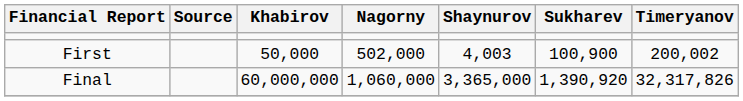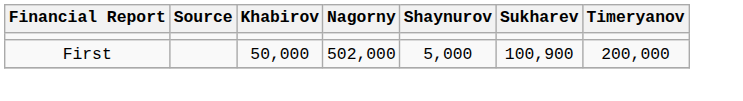 <table class="wikitable" style="text-align:center; font-size:90%; line-height:14px">
 <tr>
 <th>Financial Report</th>
 <th>Source</th>
 <th>Khabirov</th>
 <th>Nagorny</th>
 <th>Shaynurov</th>
 <th>Sukharev</th>
 <th>Timeryanov</th>
 </tr>
 <tr>
 <td></td>
 <td></td>
 <td bgcolor=></td>
 <td bgcolor=></td>
 <td bgcolor=></td>
 <td bgcolor=></td>
 <td bgcolor=></td>
 </tr>
 <tr align=center>
 <td>First</td>
 <td></td>
 <td>50,000</td>
 <td>502,000</td>
-<td>4,003</td>
+<td>5,000</td>
 <td>100,900</td>
-<td>200,002</td>
-</tr>
-<tr>
-<td>Final</td>
-<td></td>
-<td>60,000,000</td>
-<td>1,060,000</td>
-<td>3,365,000</td>
-<td>1,390,920</td>
-<td>32,317,826</td>
+<td>200,000</td>
 </tr>
 <tr>
 </tr>
 </table>
